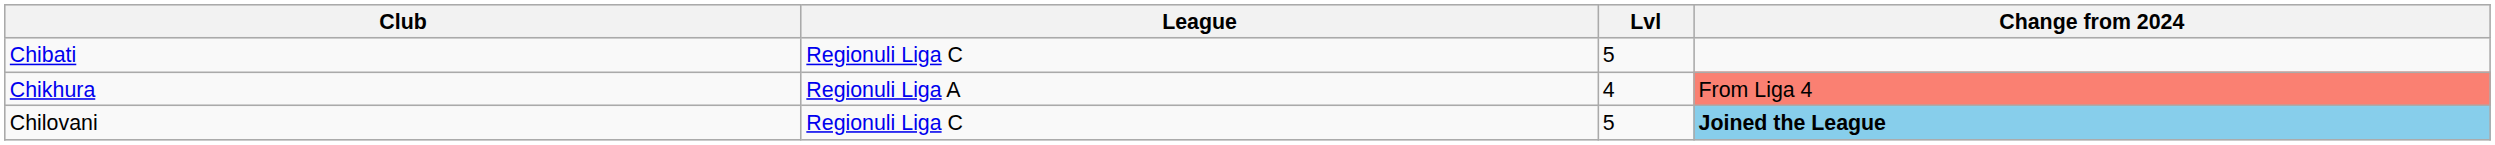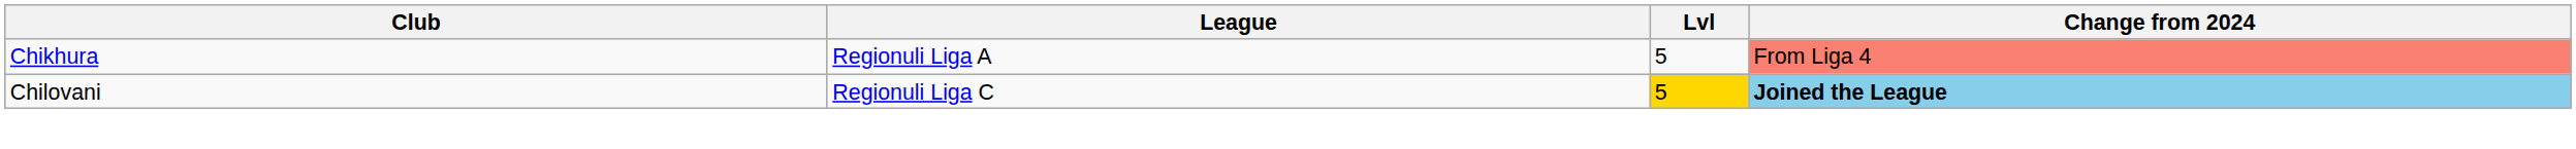 <table class="wikitable sortable" width=100% style="font-size:85%">
 <tr>
 <th width=10%>Club</th>
 <th width=10%>League</th>
 <th width=1%>Lvl</th>
 <th width=10%>Change from 2024</th>
 </tr>
 <tr>
-<td><a href='#'>Chibati</a></td>
-<td><a href='#'>Regionuli Liga</a> C</td>
-<td>5</td>
-<td></td>
-</tr>
-<tr>
 <td><a href='#'>Chikhura</a></td>
 <td><a href='#'>Regionuli Liga</a> A</td>
-<td>4</td>
+<td>5</td>
 <td style="background:salmon">From Liga 4</td>
 </tr>
 <tr>
 <td>Chilovani</td>
 <td><a href='#'>Regionuli Liga</a> C</td>
-<td>5</td>
+<td style="background: gold;">5</td>
 <td style="background:skyblue"><strong>Joined the League</strong></td>
 </tr>
 </table>
